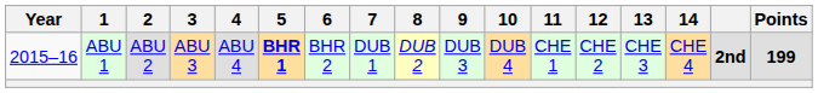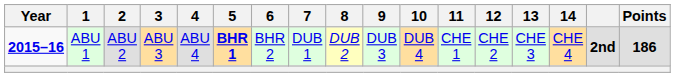 <table class="wikitable" style="text-align:center; font-size:85%">
 <tr>
 <th scope="col">Year</th>
 <th scope="col">1</th>
 <th scope="col">2</th>
 <th scope="col">3</th>
 <th scope="col">4</th>
 <th scope="col">5</th>
 <th scope="col">6</th>
 <th scope="col">7</th>
 <th scope="col">8</th>
 <th scope="col">9</th>
 <th scope="col">10</th>
 <th scope="col">11</th>
 <th scope="col">12</th>
 <th scope="col">13</th>
 <th scope="col">14</th>
 <th scope="col"></th>
 <th scope="col">Points</th>
 </tr>
 <tr>
-<td nowrap><a href='#'>2015–16</a></td>
+<td nowrap><strong><a href='#'>2015–16</a></strong></td>
 <td style="background:#DFFFDF;"><a href='#'>ABU<br>1</a><br></td>
 <td style="background:#DFDFDF;"><a href='#'>ABU<br>2</a><br></td>
 <td style="background:#FFDF9F;"><a href='#'>ABU<br>3</a><br></td>
 <td style="background:#DFDFDF;"><a href='#'>ABU<br>4</a><br></td>
 <td style="background:#FFDF9F;"><strong><a href='#'>BHR<br>1</a><br></strong></td>
 <td style="background:#DFFFDF;"><a href='#'>BHR<br>2</a><br></td>
 <td style="background:#DFFFDF;"><a href='#'>DUB<br>1</a><br></td>
 <td style="background:#FFFFBF;"><em><a href='#'>DUB<br>2</a></em><br></td>
 <td style="background:#DFFFDF;"><a href='#'>DUB<br>3</a><br></td>
 <td style="background:#FFDF9F;"><a href='#'>DUB<br>4</a><br></td>
 <td style="background:#DFFFDF;"><a href='#'>CHE<br>1</a><br></td>
 <td style="background:#DFFFDF;"><a href='#'>CHE<br>2</a><br></td>
 <td style="background:#DFFFDF;"><a href='#'>CHE<br>3</a><br></td>
 <td style="background:#FFDF9F;"><a href='#'>CHE<br>4</a><br></td>
 <th style="background:#DFDFDF;">2nd</th>
-<th style="background:#DFDFDF;">199</th>
+<th style="background:#DFDFDF;">186</th>
 </tr>
 <tr>
 <th colspan="17"></th>
 </tr>
 </table>
